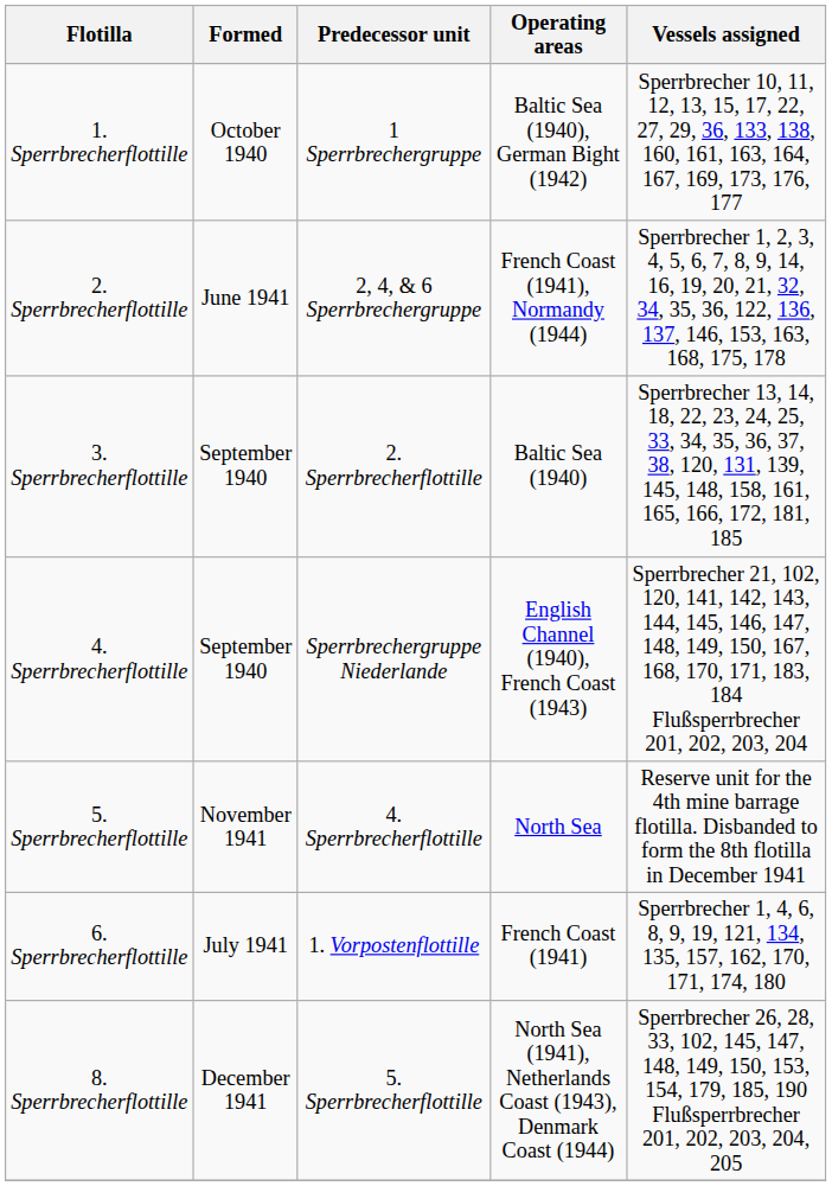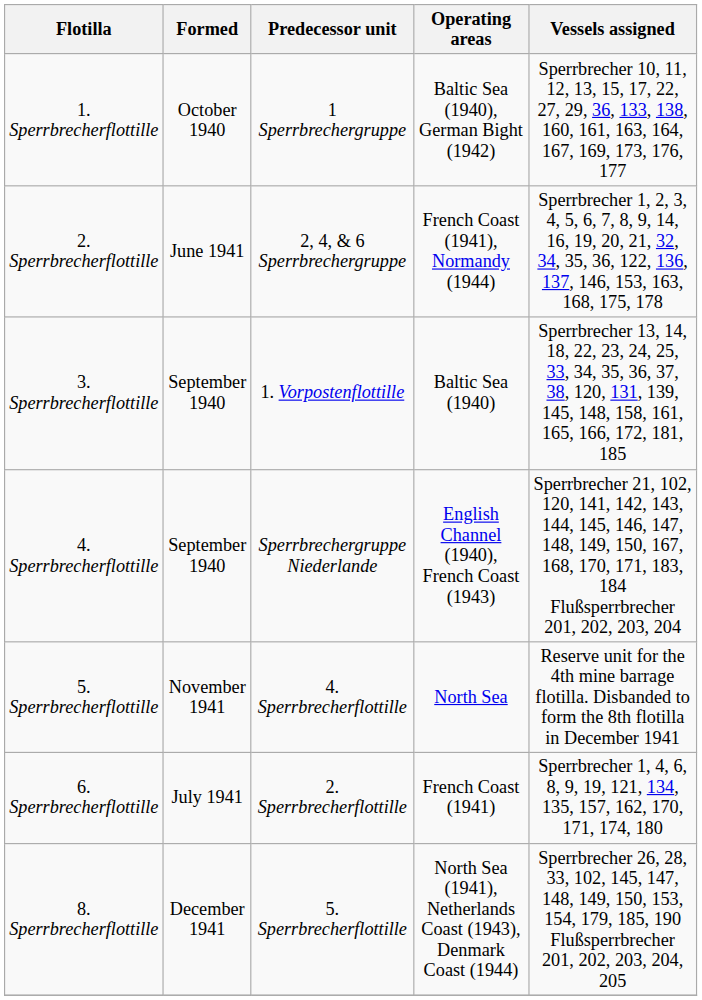 <table class="wikitable" align="center" style="text-align: middle;">
 <tr>
 <th>Flotilla</th>
 <th>Formed</th>
 <th>Predecessor unit</th>
 <th>Operating areas</th>
 <th>Vessels assigned</th>
 </tr>
 <tr>
 <td align="center">1. <em>Sperrbrecherflottille</em></td>
 <td align="center">October 1940</td>
 <td align="center">1 <em>Sperrbrechergruppe</em></td>
 <td align="center">Baltic Sea (1940), German Bight (1942)</td>
 <td align="center">Sperrbrecher 10, 11, 12, 13, 15, 17, 22, 27, 29, <a href='#'>36</a>, <a href='#'>133</a>, <a href='#'>138</a>, 160, 161, 163, 164, 167, 169, 173, 176, 177</td>
 </tr>
 <tr>
 <td align="center">2. <em>Sperrbrecherflottille</em></td>
 <td align="center">June 1941</td>
 <td align="center">2, 4, & 6 <em>Sperrbrechergruppe</em></td>
 <td align="center">French Coast (1941), <a href='#'>Normandy</a> (1944)</td>
 <td align="center">Sperrbrecher 1, 2, 3, 4, 5, 6, 7, 8, 9, 14, 16, 19, 20, 21, <a href='#'>32</a>, <a href='#'>34</a>, 35, 36, 122, <a href='#'>136</a>, <a href='#'>137</a>, 146, 153, 163, 168, 175, 178</td>
 </tr>
 <tr>
 <td align="center">3. <em>Sperrbrecherflottille</em></td>
 <td align="center">September 1940</td>
-<td align="center">2. <em>Sperrbrecherflottille</em></td>
+<td align="center">1. <em><a href='#'>Vorpostenflottille</a></em></td>
 <td align="center">Baltic Sea (1940)</td>
 <td align="center">Sperrbrecher 13, 14, 18, 22, 23, 24, 25, <a href='#'>33</a>, 34, 35, 36, 37, <a href='#'>38</a>, 120, <a href='#'>131</a>, 139, 145, 148, 158, 161, 165, 166, 172, 181, 185</td>
 </tr>
 <tr>
 <td align="center">4. <em>Sperrbrecherflottille</em></td>
 <td align="center">September 1940</td>
 <td align="center"><em>Sperrbrechergruppe Niederlande</em></td>
 <td align="center"><a href='#'>English Channel</a> (1940), French Coast (1943)</td>
 <td align="center">Sperrbrecher 21, 102, 120, 141, 142, 143, 144, 145, 146, 147, 148, 149, 150, 167, 168, 170, 171, 183, 184<br>Flußsperrbrecher 201, 202, 203, 204</td>
 </tr>
 <tr>
 <td align="center">5. <em>Sperrbrecherflottille</em></td>
 <td align="center">November 1941</td>
 <td align="center">4. <em>Sperrbrecherflottille</em></td>
 <td align="center"><a href='#'>North Sea</a></td>
 <td align="center">Reserve unit for the 4th mine barrage flotilla.  Disbanded to form the 8th flotilla in December 1941</td>
 </tr>
 <tr>
 <td align="center">6. <em>Sperrbrecherflottille</em></td>
 <td align="center">July 1941</td>
-<td align="center">1. <em><a href='#'>Vorpostenflottille</a></em></td>
+<td align="center">2. <em>Sperrbrecherflottille</em></td>
 <td align="center">French Coast (1941)</td>
 <td align="center">Sperrbrecher 1, 4, 6, 8, 9, 19, 121, <a href='#'>134</a>, 135, 157, 162, 170, 171, 174, 180</td>
 </tr>
 <tr>
 <td align="center">8. <em>Sperrbrecherflottille</em></td>
 <td align="center">December 1941</td>
 <td align="center">5. <em>Sperrbrecherflottille</em></td>
 <td align="center">North Sea (1941), Netherlands Coast (1943), Denmark Coast (1944)</td>
 <td align="center">Sperrbrecher 26, 28, 33, 102, 145, 147, 148, 149, 150, 153, 154, 179, 185, 190<br>Flußsperrbrecher 201, 202, 203, 204, 205</td>
 </tr>
 <tr>
 </tr>
 </table>
